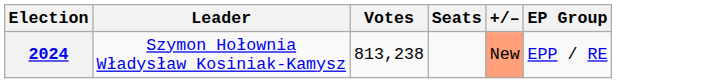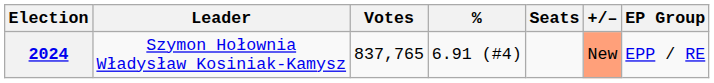 <table class=wikitable style="text-align:center;">
 <tr>
 <th>Election</th>
 <th>Leader</th>
 <th>Votes</th>
+<th>%</th>
 <th>Seats</th>
 <th>+/–</th>
 <th>EP Group</th>
 </tr>
 <tr>
 <th><a href='#'>2024</a></th>
 <td><a href='#'>Szymon Hołownia</a><br><a href='#'>Władysław Kosiniak-Kamysz</a></td>
-<td>813,238</td>
+<td>837,765</td>
+<td>6.91 (#4)</td>
 <td></td>
 <td style="background: lightsalmon;">New</td>
 <td><a href='#'>EPP</a> / <a href='#'>RE</a></td>
 </tr>
 </table>
